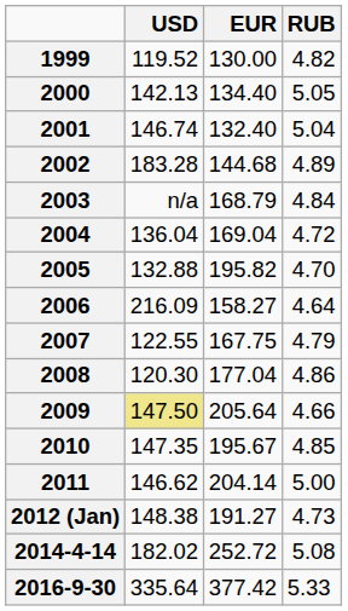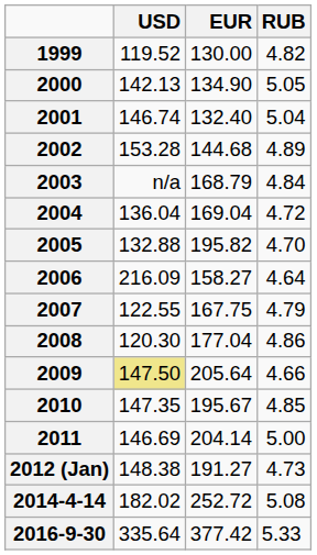 <table class="wikitable collapsible autocollapse" style="font-size: 90%">
 <tr>
 <td></td>
 <th scope="col" style="text-align: right;">USD</th>
 <th scope="col" style="text-align: right;">EUR</th>
 <th scope="col" style="text-align: right;">RUB</th>
 </tr>
 <tr>
 <th scope="row">1999</th>
 <td style="text-align: right;">119.52</td>
 <td style="text-align: right;">130.00</td>
 <td style="text-align: right;">4.82</td>
 </tr>
 <tr>
 <th scope="row">2000</th>
 <td style="text-align: right;">142.13</td>
-<td style="text-align: right;">134.40</td>
+<td style="text-align: right;">134.90</td>
 <td style="text-align: right;">5.05</td>
 </tr>
 <tr>
 <th scope="row">2001</th>
 <td style="text-align: right;">146.74</td>
 <td style="text-align: right;">132.40</td>
 <td style="text-align: right;">5.04</td>
 </tr>
 <tr>
 <th scope="row">2002</th>
-<td style="text-align: right;">183.28</td>
+<td style="text-align: right;">153.28</td>
 <td style="text-align: right;">144.68</td>
 <td style="text-align: right;">4.89</td>
 </tr>
 <tr>
 <th scope="row">2003</th>
 <td style="text-align: right;">n/a</td>
 <td style="text-align: right;">168.79</td>
 <td style="text-align: right;">4.84</td>
 </tr>
 <tr>
 <th scope="row">2004</th>
 <td style="text-align: right;">136.04</td>
 <td style="text-align: right;">169.04</td>
 <td style="text-align: right;">4.72</td>
 </tr>
 <tr>
 <th scope="row">2005</th>
 <td style="text-align: right;">132.88</td>
 <td style="text-align: right;">195.82</td>
 <td style="text-align: right;">4.70</td>
 </tr>
 <tr>
 <th scope="row">2006</th>
 <td style="text-align: right;">216.09</td>
 <td style="text-align: right;">158.27</td>
 <td style="text-align: right;">4.64</td>
 </tr>
 <tr>
 <th scope="row">2007</th>
 <td style="text-align: right;">122.55</td>
 <td style="text-align: right;">167.75</td>
 <td style="text-align: right;">4.79</td>
 </tr>
 <tr>
 <th scope="row">2008</th>
 <td style="text-align: right;">120.30</td>
 <td style="text-align: right;">177.04</td>
 <td style="text-align: right;">4.86</td>
 </tr>
 <tr>
 <th scope="row">2009</th>
 <td style="background: khaki; text-align: right;">147.50</td>
 <td style="text-align: right;">205.64</td>
 <td style="text-align: right;">4.66</td>
 </tr>
 <tr>
 <th scope="row">2010</th>
 <td style="text-align: right;">147.35</td>
 <td style="text-align: right;">195.67</td>
 <td style="text-align: right;">4.85</td>
 </tr>
 <tr>
 <th scope="row">2011</th>
-<td style="text-align: right;">146.62</td>
+<td style="text-align: right;">146.69</td>
 <td style="text-align: right;">204.14</td>
 <td style="text-align: right;">5.00</td>
 </tr>
 <tr>
 <th scope="row">2012 (Jan)</th>
 <td style="text-align: right;">148.38</td>
 <td style="text-align: right;">191.27</td>
 <td style="text-align: right;">4.73</td>
 </tr>
 <tr>
 <th scope="row">2014-4-14</th>
 <td style="text-align: right;">182.02</td>
 <td style="text-align: right;">252.72</td>
 <td style="text-align: right;">5.08</td>
 </tr>
 <tr>
 <th>2016-9-30</th>
 <td>335.64</td>
 <td>377.42</td>
 <td>5.33</td>
 </tr>
 </table>
